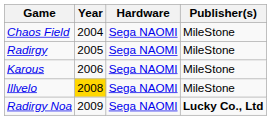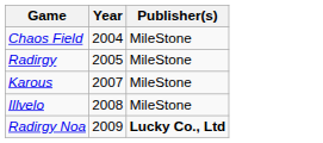 <table class="wikitable sortable">
 <tr>
 <th>Game</th>
 <th>Year</th>
-<th>Hardware</th>
 <th>Publisher(s)</th>
 </tr>
 <tr>
 <td><em><a href='#'>Chaos Field</a></em></td>
 <td>2004</td>
-<td><a href='#'>Sega NAOMI</a></td>
 <td>MileStone</td>
 </tr>
 <tr>
 <td><em><a href='#'>Radirgy</a></em></td>
 <td>2005</td>
-<td><a href='#'>Sega NAOMI</a></td>
 <td>MileStone</td>
 </tr>
 <tr>
 <td><em><a href='#'>Karous</a></em></td>
-<td>2006</td>
-<td><a href='#'>Sega NAOMI</a></td>
+<td>2007</td>
 <td>MileStone</td>
 </tr>
 <tr>
 <td><em><a href='#'>Illvelo</a></em></td>
-<td style="background: gold;">2008</td>
-<td><a href='#'>Sega NAOMI</a></td>
+<td>2008</td>
 <td>MileStone</td>
 </tr>
 <tr>
 <td><em><a href='#'>Radirgy Noa</a></em></td>
 <td>2009</td>
-<td><a href='#'>Sega NAOMI</a></td>
 <td><strong>Lucky Co., Ltd</strong></td>
 </tr>
 </table>
